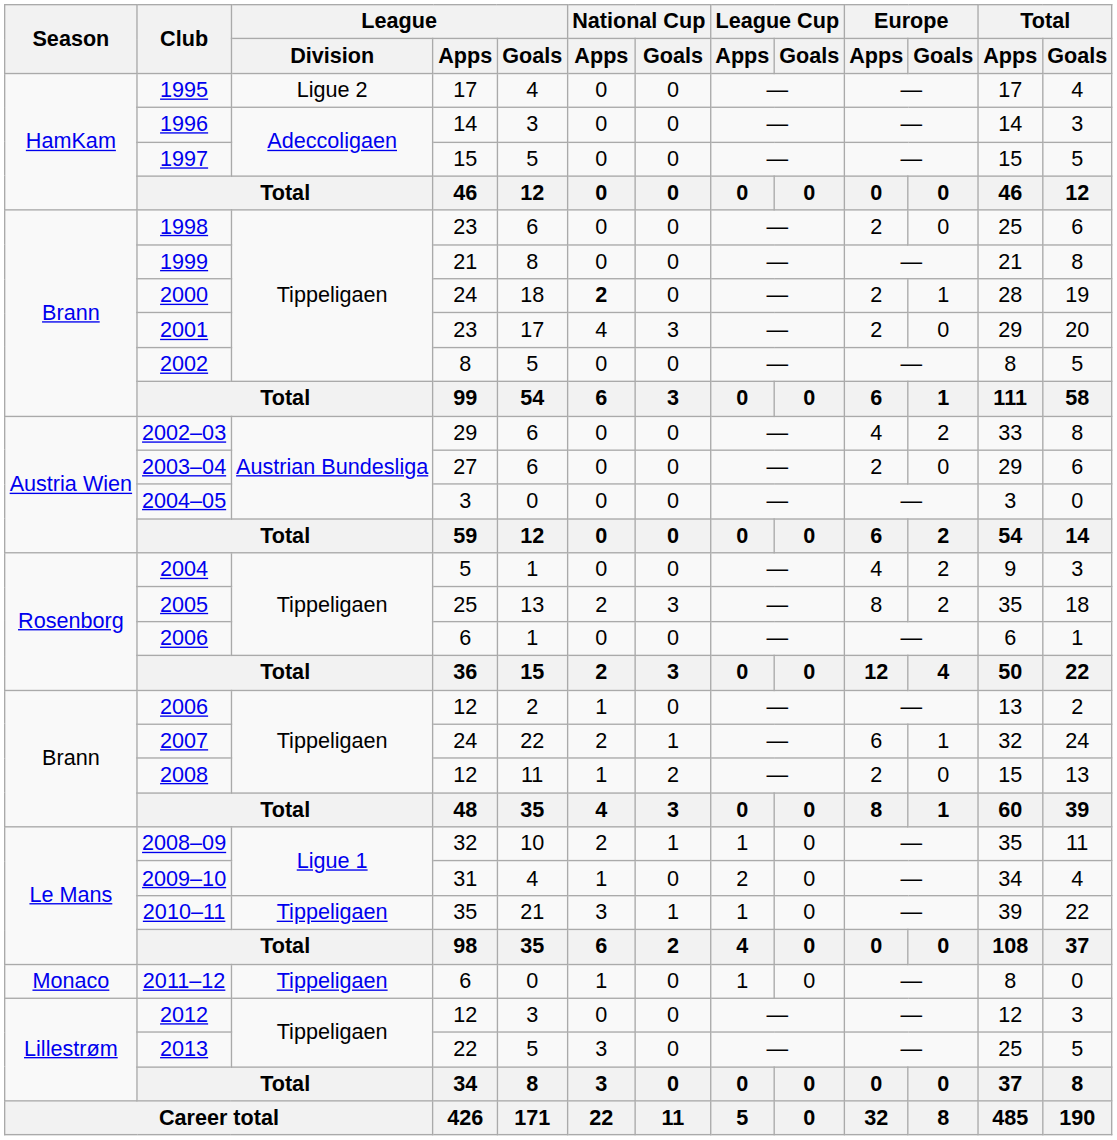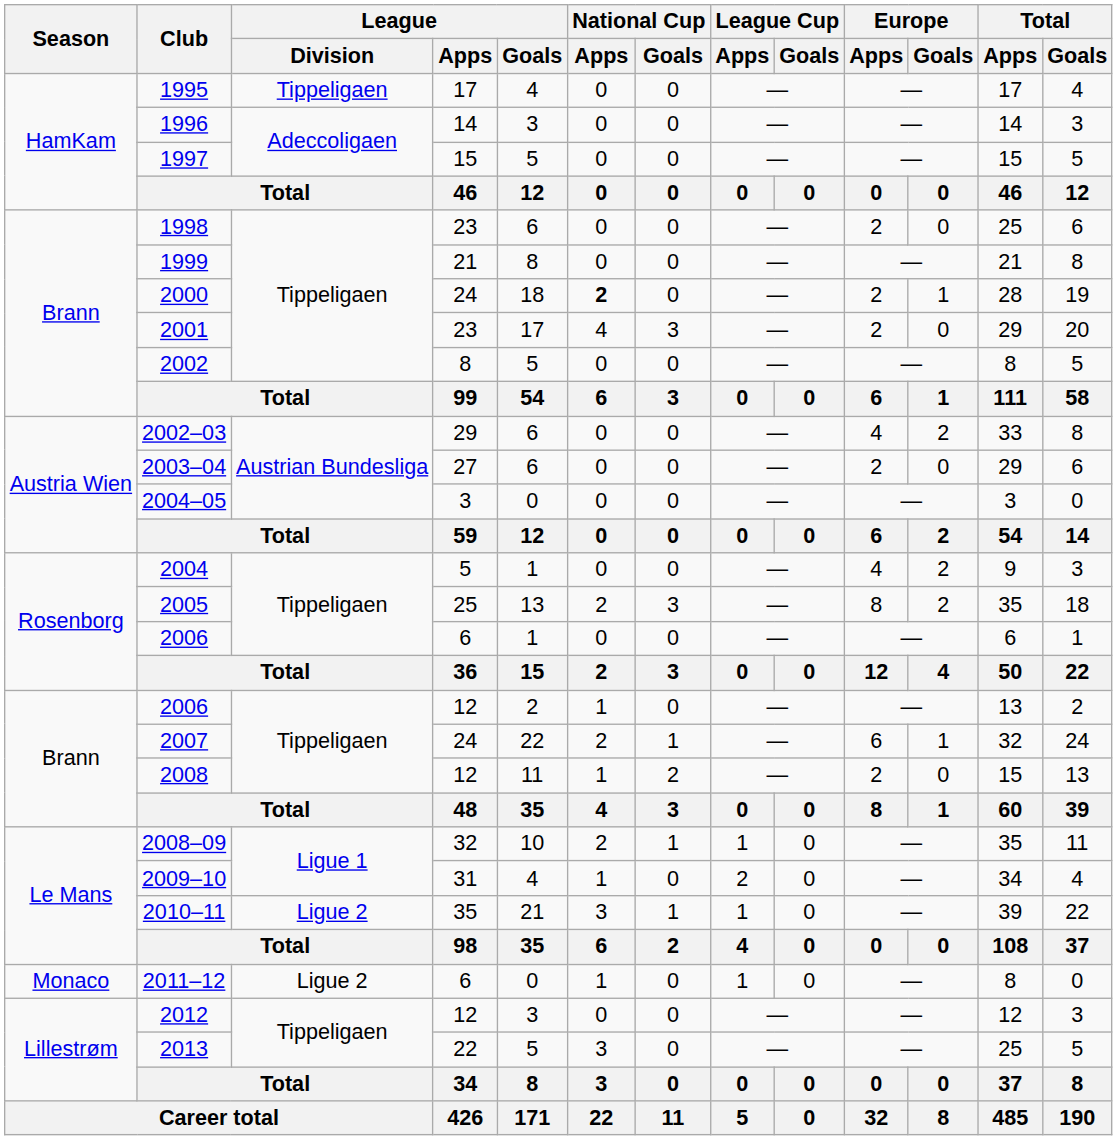 <table class="wikitable" style="text-align:center">
 <tr>
 <th rowspan="2">Season</th>
 <th rowspan="2">Club</th>
 <th colspan="3">League</th>
 <th colspan="2">National Cup</th>
 <th colspan="2">League Cup</th>
 <th colspan="2">Europe</th>
 <th colspan="2">Total</th>
 </tr>
 <tr>
 <th>Division</th>
 <th>Apps</th>
 <th>Goals</th>
 <th>Apps</th>
 <th>Goals</th>
 <th>Apps</th>
 <th>Goals</th>
 <th>Apps</th>
 <th>Goals</th>
 <th>Apps</th>
 <th>Goals</th>
 </tr>
 <tr>
 <td rowspan="4"><a href='#'>HamKam</a></td>
 <td><a href='#'>1995</a></td>
-<td>Ligue 2</td>
+<td><a href='#'>Tippeligaen</a></td>
 <td>17</td>
 <td>4</td>
 <td>0</td>
 <td>0</td>
 <td colspan="2">—</td>
 <td colspan="2">—</td>
 <td>17</td>
 <td>4</td>
 </tr>
 <tr>
 <td><a href='#'>1996</a></td>
 <td rowspan="2"><a href='#'>Adeccoligaen</a></td>
 <td>14</td>
 <td>3</td>
 <td>0</td>
 <td>0</td>
 <td colspan="2">—</td>
 <td colspan="2">—</td>
 <td>14</td>
 <td>3</td>
 </tr>
 <tr>
 <td><a href='#'>1997</a></td>
 <td>15</td>
 <td>5</td>
 <td>0</td>
 <td>0</td>
 <td colspan="2">—</td>
 <td colspan="2">—</td>
 <td>15</td>
 <td>5</td>
 </tr>
 <tr>
 <th colspan="2">Total</th>
 <th>46</th>
 <th>12</th>
 <th>0</th>
 <th>0</th>
 <th>0</th>
 <th>0</th>
 <th>0</th>
 <th>0</th>
 <th>46</th>
 <th>12</th>
 </tr>
 <tr>
 <td rowspan="6"><a href='#'>Brann</a></td>
 <td><a href='#'>1998</a></td>
 <td rowspan="5">Tippeligaen</td>
 <td>23</td>
 <td>6</td>
 <td>0</td>
 <td>0</td>
 <td colspan="2">—</td>
 <td>2</td>
 <td>0</td>
 <td>25</td>
 <td>6</td>
 </tr>
 <tr>
 <td><a href='#'>1999</a></td>
 <td>21</td>
 <td>8</td>
 <td>0</td>
 <td>0</td>
 <td colspan="2">—</td>
 <td colspan="2">—</td>
 <td>21</td>
 <td>8</td>
 </tr>
 <tr>
 <td><a href='#'>2000</a></td>
 <td>24</td>
 <td>18</td>
 <td><strong>2</strong></td>
 <td>0</td>
 <td colspan="2">—</td>
 <td>2</td>
 <td>1</td>
 <td>28</td>
 <td>19</td>
 </tr>
 <tr>
 <td><a href='#'>2001</a></td>
 <td>23</td>
 <td>17</td>
 <td>4</td>
 <td>3</td>
 <td colspan="2">—</td>
 <td>2</td>
 <td>0</td>
 <td>29</td>
 <td>20</td>
 </tr>
 <tr>
 <td><a href='#'>2002</a></td>
 <td>8</td>
 <td>5</td>
 <td>0</td>
 <td>0</td>
 <td colspan="2">—</td>
 <td colspan="2">—</td>
 <td>8</td>
 <td>5</td>
 </tr>
 <tr>
 <th colspan="2">Total</th>
 <th>99</th>
 <th>54</th>
 <th>6</th>
 <th>3</th>
 <th>0</th>
 <th>0</th>
 <th>6</th>
 <th>1</th>
 <th>111</th>
 <th>58</th>
 </tr>
 <tr>
 <td rowspan="4"><a href='#'>Austria Wien</a></td>
 <td><a href='#'>2002–03</a></td>
 <td rowspan="3"><a href='#'>Austrian Bundesliga</a></td>
 <td>29</td>
 <td>6</td>
 <td>0</td>
 <td>0</td>
 <td colspan="2">—</td>
 <td>4</td>
 <td>2</td>
 <td>33</td>
 <td>8</td>
 </tr>
 <tr>
 <td><a href='#'>2003–04</a></td>
 <td>27</td>
 <td>6</td>
 <td>0</td>
 <td>0</td>
 <td colspan="2">—</td>
 <td>2</td>
 <td>0</td>
 <td>29</td>
 <td>6</td>
 </tr>
 <tr>
 <td><a href='#'>2004–05</a></td>
 <td>3</td>
 <td>0</td>
 <td>0</td>
 <td>0</td>
 <td colspan="2">—</td>
 <td colspan="2">—</td>
 <td>3</td>
 <td>0</td>
 </tr>
 <tr>
 <th colspan="2">Total</th>
 <th>59</th>
 <th>12</th>
 <th>0</th>
 <th>0</th>
 <th>0</th>
 <th>0</th>
 <th>6</th>
 <th>2</th>
 <th>54</th>
 <th>14</th>
 </tr>
 <tr>
 <td rowspan="4"><a href='#'>Rosenborg</a></td>
 <td><a href='#'>2004</a></td>
 <td rowspan="3">Tippeligaen</td>
 <td>5</td>
 <td>1</td>
 <td>0</td>
 <td>0</td>
 <td colspan="2">—</td>
 <td>4</td>
 <td>2</td>
 <td>9</td>
 <td>3</td>
 </tr>
 <tr>
 <td><a href='#'>2005</a></td>
 <td>25</td>
 <td>13</td>
 <td>2</td>
 <td>3</td>
 <td colspan="2">—</td>
 <td>8</td>
 <td>2</td>
 <td>35</td>
 <td>18</td>
 </tr>
 <tr>
 <td><a href='#'>2006</a></td>
 <td>6</td>
 <td>1</td>
 <td>0</td>
 <td>0</td>
 <td colspan="2">—</td>
 <td colspan="2">—</td>
 <td>6</td>
 <td>1</td>
 </tr>
 <tr>
 <th colspan="2">Total</th>
 <th>36</th>
 <th>15</th>
 <th>2</th>
 <th>3</th>
 <th>0</th>
 <th>0</th>
 <th>12</th>
 <th>4</th>
 <th>50</th>
 <th>22</th>
 </tr>
 <tr>
 <td rowspan="4">Brann</td>
 <td><a href='#'>2006</a></td>
 <td rowspan="3">Tippeligaen</td>
 <td>12</td>
 <td>2</td>
 <td>1</td>
 <td>0</td>
 <td colspan="2">—</td>
 <td colspan="2">—</td>
 <td>13</td>
 <td>2</td>
 </tr>
 <tr>
 <td><a href='#'>2007</a></td>
 <td>24</td>
 <td>22</td>
 <td>2</td>
 <td>1</td>
 <td colspan="2">—</td>
 <td>6</td>
 <td>1</td>
 <td>32</td>
 <td>24</td>
 </tr>
 <tr>
 <td><a href='#'>2008</a></td>
 <td>12</td>
 <td>11</td>
 <td>1</td>
 <td>2</td>
 <td colspan="2">—</td>
 <td>2</td>
 <td>0</td>
 <td>15</td>
 <td>13</td>
 </tr>
 <tr>
 <th colspan="2">Total</th>
 <th>48</th>
 <th>35</th>
 <th>4</th>
 <th>3</th>
 <th>0</th>
 <th>0</th>
 <th>8</th>
 <th>1</th>
 <th>60</th>
 <th>39</th>
 </tr>
 <tr>
 <td rowspan="4"><a href='#'>Le Mans</a></td>
 <td><a href='#'>2008–09</a></td>
 <td rowspan="2"><a href='#'>Ligue 1</a></td>
 <td>32</td>
 <td>10</td>
 <td>2</td>
 <td>1</td>
 <td>1</td>
 <td>0</td>
 <td colspan="2">—</td>
 <td>35</td>
 <td>11</td>
 </tr>
 <tr>
 <td><a href='#'>2009–10</a></td>
 <td>31</td>
 <td>4</td>
 <td>1</td>
 <td>0</td>
 <td>2</td>
 <td>0</td>
 <td colspan="2">—</td>
 <td>34</td>
 <td>4</td>
 </tr>
 <tr>
 <td><a href='#'>2010–11</a></td>
-<td><a href='#'>Tippeligaen</a></td>
+<td><a href='#'>Ligue 2</a></td>
 <td>35</td>
 <td>21</td>
 <td>3</td>
 <td>1</td>
 <td>1</td>
 <td>0</td>
 <td colspan="2">—</td>
 <td>39</td>
 <td>22</td>
 </tr>
 <tr>
 <th colspan="2">Total</th>
 <th>98</th>
 <th>35</th>
 <th>6</th>
 <th>2</th>
 <th>4</th>
 <th>0</th>
 <th>0</th>
 <th>0</th>
 <th>108</th>
 <th>37</th>
 </tr>
 <tr>
 <td><a href='#'>Monaco</a></td>
 <td><a href='#'>2011–12</a></td>
-<td><a href='#'>Tippeligaen</a></td>
+<td>Ligue 2</td>
 <td>6</td>
 <td>0</td>
 <td>1</td>
 <td>0</td>
 <td>1</td>
 <td>0</td>
 <td colspan="2">—</td>
 <td>8</td>
 <td>0</td>
 </tr>
 <tr>
 <td rowspan="3"><a href='#'>Lillestrøm</a></td>
 <td><a href='#'>2012</a></td>
 <td rowspan="2">Tippeligaen</td>
 <td>12</td>
 <td>3</td>
 <td>0</td>
 <td>0</td>
 <td colspan="2">—</td>
 <td colspan="2">—</td>
 <td>12</td>
 <td>3</td>
 </tr>
 <tr>
 <td><a href='#'>2013</a></td>
 <td>22</td>
 <td>5</td>
 <td>3</td>
 <td>0</td>
 <td colspan="2">—</td>
 <td colspan="2">—</td>
 <td>25</td>
 <td>5</td>
 </tr>
 <tr>
 <th colspan="2">Total</th>
 <th>34</th>
 <th>8</th>
 <th>3</th>
 <th>0</th>
 <th>0</th>
 <th>0</th>
 <th>0</th>
 <th>0</th>
 <th>37</th>
 <th>8</th>
 </tr>
 <tr>
 <th colspan="3">Career total</th>
 <th>426</th>
 <th>171</th>
 <th>22</th>
 <th>11</th>
 <th>5</th>
 <th>0</th>
 <th>32</th>
 <th>8</th>
 <th>485</th>
 <th>190</th>
 </tr>
 </table>
